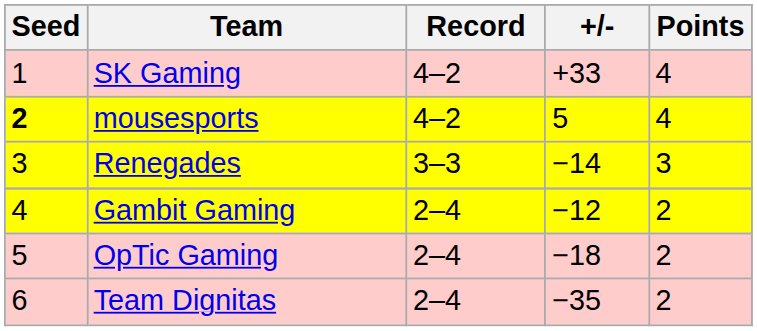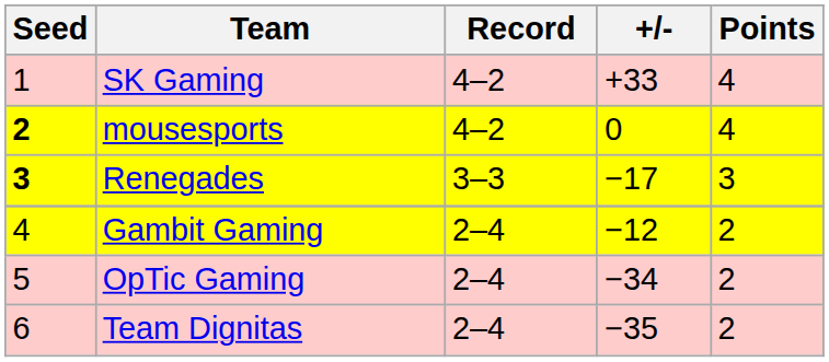 <table class="wikitable sortable" style=font-size:100%>
 <tr>
 <th width=30px>Seed</th>
 <th width=170px>Team</th>
 <th width=70px>Record</th>
 <th width=50px>+/-</th>
 <th width=50px>Points</th>
 </tr>
 <tr style="background: #FFCCCC;">
 <td>1</td>
 <td><a href='#'>SK Gaming</a></td>
 <td>4–2</td>
 <td>+33</td>
 <td>4</td>
 </tr>
 <tr style="background: #FFFF00;">
 <td><strong>2</strong></td>
 <td><a href='#'>mousesports</a></td>
 <td>4–2</td>
-<td>5</td>
+<td>0</td>
 <td>4</td>
 </tr>
 <tr style="background: #FFFF00;">
-<td>3</td>
+<td><strong>3</strong></td>
 <td><a href='#'>Renegades</a></td>
 <td>3–3</td>
-<td>−14</td>
+<td>−17</td>
 <td>3</td>
 </tr>
 <tr style="background: #FFFF00;">
 </tr>
 <tr style="background: #FFFF00;">
 <td>4</td>
 <td><a href='#'>Gambit Gaming</a></td>
 <td>2–4</td>
 <td>−12</td>
 <td>2</td>
 </tr>
 <tr style="background: #FFCCCC;">
 <td>5</td>
 <td><a href='#'>OpTic Gaming</a></td>
 <td>2–4</td>
-<td>−18</td>
+<td>−34</td>
 <td>2</td>
 </tr>
 <tr style="background: #FFCCCC;">
 <td>6</td>
 <td><a href='#'>Team Dignitas</a></td>
 <td>2–4</td>
 <td>−35</td>
 <td>2</td>
 </tr>
 </table>
